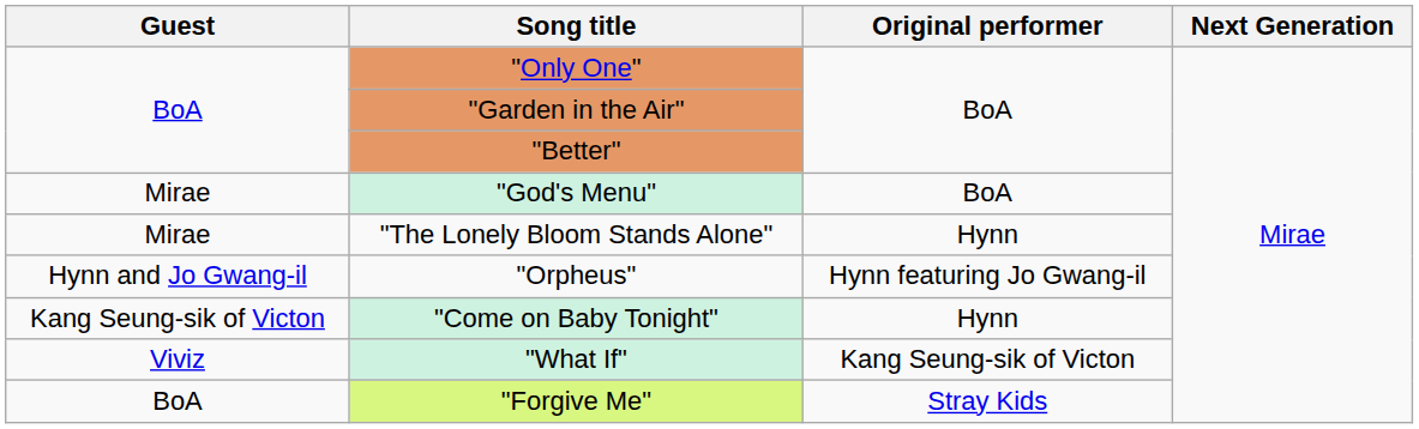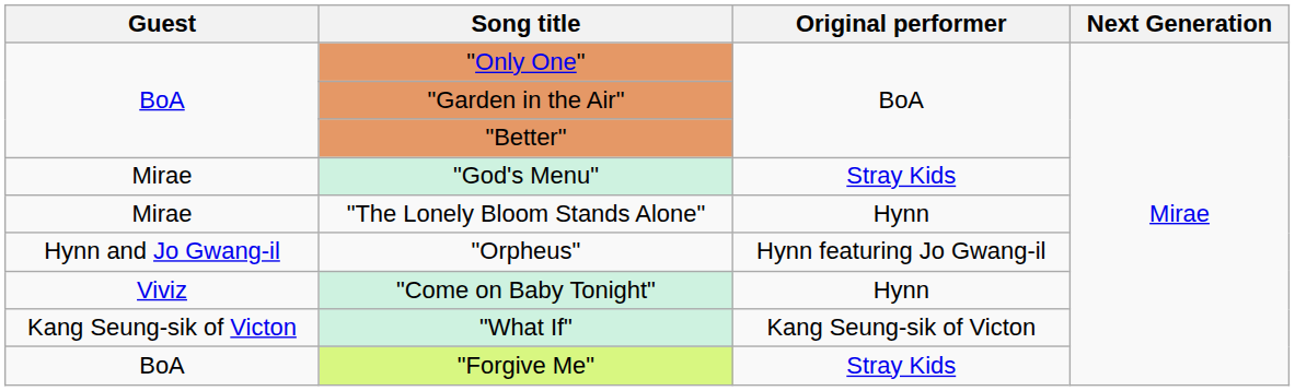 <table Class ="wikitable" style="text-align:center; clear:both; text-align:center; width:97%">
 <tr>
 <th>Guest</th>
 <th>Song title</th>
 <th>Original performer</th>
 <th>Next Generation</th>
 </tr>
 <tr>
 <td rowspan="3"><a href='#'>BoA</a></td>
 <td bgcolor="#E59866">"<a href='#'>Only One</a>"</td>
 <td rowspan="3">BoA</td>
 <td rowspan="9"><a href='#'>Mirae</a></td>
 </tr>
 <tr>
 <td bgcolor="#E59866">"Garden in the Air"</td>
 </tr>
 <tr>
 <td bgcolor="#E59866">"Better"</td>
 </tr>
 <tr>
 <td>Mirae</td>
 <td bgcolor="#CEF2E0">"God's Menu"</td>
-<td>BoA</td>
+<td><a href='#'>Stray Kids</a></td>
 </tr>
 <tr>
 <td>Mirae</td>
 <td>"The Lonely Bloom Stands Alone"</td>
 <td>Hynn</td>
 </tr>
 <tr>
 <td>Hynn and <a href='#'>Jo Gwang-il</a></td>
 <td>"Orpheus"</td>
 <td>Hynn featuring Jo Gwang-il</td>
 </tr>
 <tr>
-<td>Kang Seung-sik of <a href='#'>Victon</a></td>
+<td><a href='#'>Viviz</a></td>
 <td bgcolor="#CEF2E0">"Come on Baby Tonight"</td>
 <td>Hynn</td>
 </tr>
 <tr>
-<td><a href='#'>Viviz</a></td>
+<td>Kang Seung-sik of <a href='#'>Victon</a></td>
 <td bgcolor="#CEF2E0">"What If"</td>
 <td>Kang Seung-sik of Victon</td>
 </tr>
 <tr>
 <td>BoA</td>
 <td bgcolor="#D8F781">"Forgive Me"</td>
 <td><a href='#'>Stray Kids</a></td>
 </tr>
 </table>
